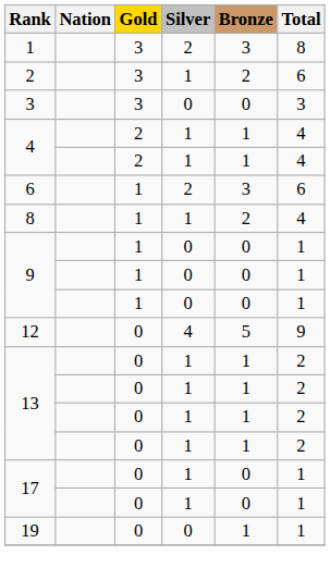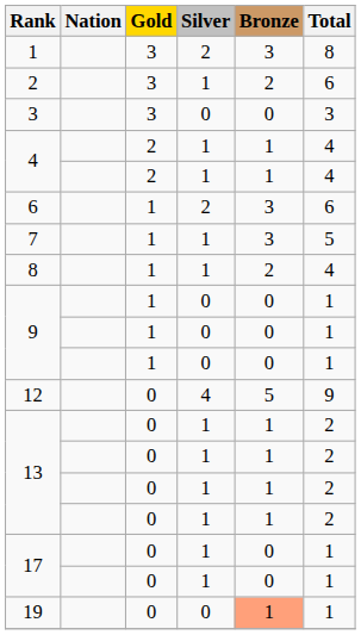 <table class="wikitable sortable" style="text-align:center">
 <tr>
 <th class="unsortable">Rank</th>
 <th>Nation</th>
 <th style="background-color:gold">Gold</th>
 <th style="background-color:silver">Silver</th>
 <th style="background-color:#cc9966">Bronze</th>
 <th>Total</th>
 </tr>
 <tr>
 <td>1</td>
 <td align=left></td>
 <td>3</td>
 <td>2</td>
 <td>3</td>
 <td>8</td>
 </tr>
 <tr>
 <td>2</td>
 <td align=left></td>
 <td>3</td>
 <td>1</td>
 <td>2</td>
 <td>6</td>
 </tr>
 <tr>
 <td>3</td>
 <td align=left></td>
 <td>3</td>
 <td>0</td>
 <td>0</td>
 <td>3</td>
 </tr>
 <tr>
 <td rowspan="2">4</td>
 <td align=left></td>
 <td>2</td>
 <td>1</td>
 <td>1</td>
 <td>4</td>
 </tr>
 <tr>
 <td align="left"></td>
 <td>2</td>
 <td>1</td>
 <td>1</td>
 <td>4</td>
 </tr>
 <tr>
 <td>6</td>
 <td align="left"></td>
 <td>1</td>
 <td>2</td>
 <td>3</td>
 <td>6</td>
+</tr>
+<tr>
+<td>7</td>
+<td align="left"></td>
+<td>1</td>
+<td>1</td>
+<td>3</td>
+<td>5</td>
 </tr>
 <tr>
 <td>8</td>
 <td align="left"></td>
 <td>1</td>
 <td>1</td>
 <td>2</td>
 <td>4</td>
 </tr>
 <tr>
 <td rowspan="3">9</td>
 <td align="left"></td>
 <td>1</td>
 <td>0</td>
 <td>0</td>
 <td>1</td>
 </tr>
 <tr>
 <td align="left"></td>
 <td>1</td>
 <td>0</td>
 <td>0</td>
 <td>1</td>
 </tr>
 <tr>
 <td align="left"></td>
 <td>1</td>
 <td>0</td>
 <td>0</td>
 <td>1</td>
 </tr>
 <tr>
 <td>12</td>
 <td align="left"></td>
 <td>0</td>
 <td>4</td>
 <td>5</td>
 <td>9</td>
 </tr>
 <tr>
 <td rowspan="4">13</td>
 <td align="left"></td>
 <td>0</td>
 <td>1</td>
 <td>1</td>
 <td>2</td>
 </tr>
 <tr>
 <td align="left"></td>
 <td>0</td>
 <td>1</td>
 <td>1</td>
 <td>2</td>
 </tr>
 <tr>
 <td align="left"></td>
 <td>0</td>
 <td>1</td>
 <td>1</td>
 <td>2</td>
 </tr>
 <tr>
 <td align="left"></td>
 <td>0</td>
 <td>1</td>
 <td>1</td>
 <td>2</td>
 </tr>
 <tr>
 <td rowspan="2">17</td>
 <td align="left"></td>
 <td>0</td>
 <td>1</td>
 <td>0</td>
 <td>1</td>
 </tr>
 <tr>
 <td align="left"></td>
 <td>0</td>
 <td>1</td>
 <td>0</td>
 <td>1</td>
 </tr>
 <tr>
 <td>19</td>
 <td align="left"></td>
 <td>0</td>
 <td>0</td>
-<td>1</td>
+<td style="background: lightsalmon;">1</td>
 <td>1</td>
 </tr>
 <tr>
 </tr>
 </table>
